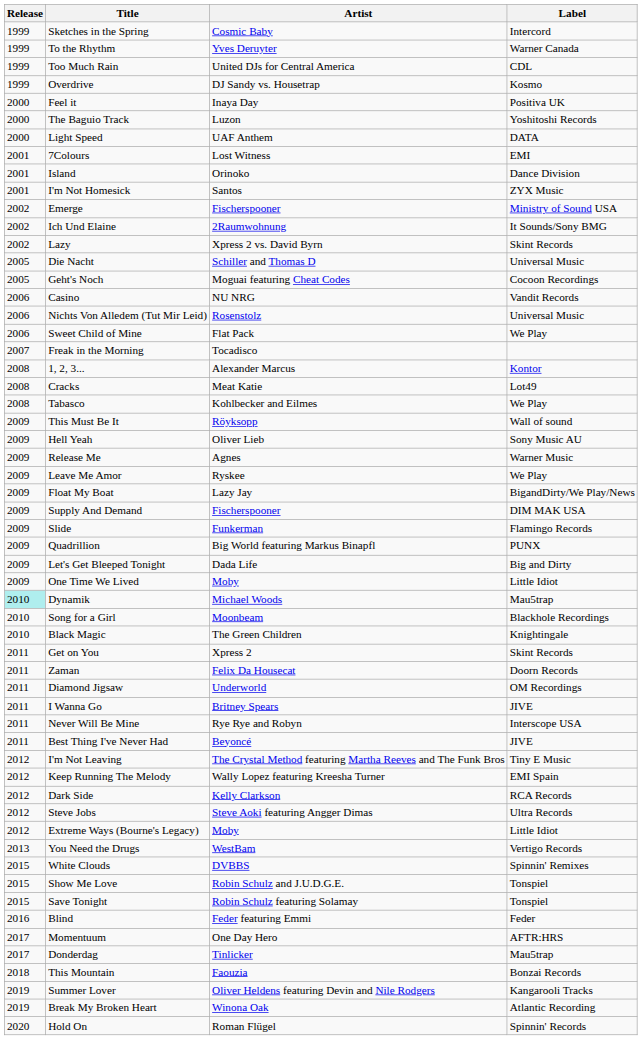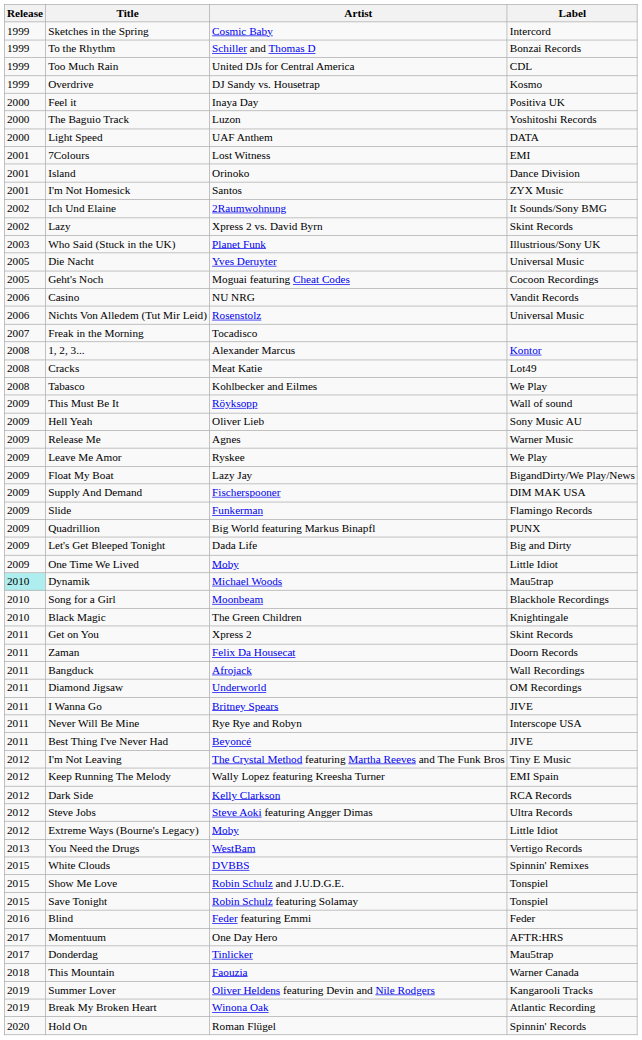 <table class="wikitable">
 <tr>
 <th>Release</th>
 <th>Title</th>
 <th>Artist</th>
 <th>Label</th>
 </tr>
 <tr>
 <td>1999</td>
 <td>Sketches in the Spring</td>
 <td><a href='#'>Cosmic Baby</a></td>
 <td>Intercord</td>
 </tr>
 <tr>
 <td>1999</td>
 <td>To the Rhythm</td>
-<td><a href='#'>Yves Deruyter</a></td>
-<td>Warner Canada</td>
+<td><a href='#'>Schiller</a> and <a href='#'>Thomas D</a></td>
+<td>Bonzai Records</td>
 </tr>
 <tr>
 <td>1999</td>
 <td>Too Much Rain</td>
 <td>United DJs for Central America</td>
 <td>CDL</td>
 </tr>
 <tr>
 <td>1999</td>
 <td>Overdrive</td>
 <td>DJ Sandy vs. Housetrap</td>
 <td>Kosmo</td>
 </tr>
 <tr>
 <td>2000</td>
 <td>Feel it</td>
 <td>Inaya Day</td>
 <td>Positiva UK</td>
 </tr>
 <tr>
 <td>2000</td>
 <td>The Baguio Track</td>
 <td>Luzon</td>
 <td>Yoshitoshi Records</td>
 </tr>
 <tr>
 <td>2000</td>
 <td>Light Speed</td>
 <td>UAF Anthem</td>
 <td>DATA</td>
 </tr>
 <tr>
 <td>2001</td>
 <td>7Colours</td>
 <td>Lost Witness</td>
 <td>EMI</td>
 </tr>
 <tr>
 <td>2001</td>
 <td>Island</td>
 <td>Orinoko</td>
 <td>Dance Division</td>
 </tr>
 <tr>
 <td>2001</td>
 <td>I'm Not Homesick</td>
 <td>Santos</td>
 <td>ZYX Music</td>
 </tr>
 <tr>
 <td>2002</td>
-<td>Emerge</td>
-<td><a href='#'>Fischerspooner</a></td>
-<td><a href='#'>Ministry of Sound</a> USA</td>
-</tr>
-<tr>
-<td>2002</td>
 <td>Ich Und Elaine</td>
 <td><a href='#'>2Raumwohnung</a></td>
 <td>It Sounds/Sony BMG</td>
 </tr>
 <tr>
 <td>2002</td>
 <td>Lazy</td>
 <td>Xpress 2 vs. David Byrn</td>
 <td>Skint Records</td>
 </tr>
 <tr>
+<td>2003</td>
+<td>Who Said (Stuck in the UK)</td>
+<td><a href='#'>Planet Funk</a></td>
+<td>Illustrious/Sony UK</td>
+</tr>
+<tr>
 <td>2005</td>
 <td>Die Nacht</td>
-<td><a href='#'>Schiller</a> and <a href='#'>Thomas D</a></td>
+<td><a href='#'>Yves Deruyter</a></td>
 <td>Universal Music</td>
 </tr>
 <tr>
 <td>2005</td>
 <td>Geht's Noch</td>
 <td>Moguai featuring <a href='#'>Cheat Codes</a></td>
 <td>Cocoon Recordings</td>
 </tr>
 <tr>
 <td>2006</td>
 <td>Casino</td>
 <td>NU NRG</td>
 <td>Vandit Records</td>
 </tr>
 <tr>
 <td>2006</td>
 <td>Nichts Von Alledem (Tut Mir Leid)</td>
 <td><a href='#'>Rosenstolz</a></td>
 <td>Universal Music</td>
-</tr>
-<tr>
-<td>2006</td>
-<td>Sweet Child of Mine</td>
-<td>Flat Pack</td>
-<td>We Play</td>
 </tr>
 <tr>
 <td>2007</td>
 <td>Freak in the Morning</td>
 <td>Tocadisco</td>
 <td></td>
 </tr>
 <tr>
 <td>2008</td>
 <td>1, 2, 3...</td>
 <td>Alexander Marcus</td>
 <td><a href='#'>Kontor</a></td>
 </tr>
 <tr>
 <td>2008</td>
 <td>Cracks</td>
 <td>Meat Katie</td>
 <td>Lot49</td>
 </tr>
 <tr>
 <td>2008</td>
 <td>Tabasco</td>
 <td>Kohlbecker and Eilmes</td>
 <td>We Play</td>
 </tr>
 <tr>
 <td>2009</td>
 <td>This Must Be It</td>
 <td><a href='#'>Röyksopp</a></td>
 <td>Wall of sound</td>
 </tr>
 <tr>
 <td>2009</td>
 <td>Hell Yeah</td>
 <td>Oliver Lieb</td>
 <td>Sony Music AU</td>
 </tr>
 <tr>
 <td>2009</td>
 <td>Release Me</td>
 <td>Agnes</td>
 <td>Warner Music</td>
 </tr>
 <tr>
 <td>2009</td>
 <td>Leave Me Amor</td>
 <td>Ryskee</td>
 <td>We Play</td>
 </tr>
 <tr>
 <td>2009</td>
 <td>Float My Boat</td>
 <td>Lazy Jay</td>
 <td>BigandDirty/We Play/News</td>
 </tr>
 <tr>
 <td>2009</td>
 <td>Supply And Demand</td>
 <td><a href='#'>Fischerspooner</a></td>
 <td>DIM MAK USA</td>
 </tr>
 <tr>
 <td>2009</td>
 <td>Slide</td>
 <td><a href='#'>Funkerman</a></td>
 <td>Flamingo Records</td>
 </tr>
 <tr>
 <td>2009</td>
 <td>Quadrillion</td>
 <td>Big World featuring Markus Binapfl</td>
 <td>PUNX</td>
 </tr>
 <tr>
 <td>2009</td>
 <td>Let's Get Bleeped Tonight</td>
 <td>Dada Life</td>
 <td>Big and Dirty</td>
 </tr>
 <tr>
 <td>2009</td>
 <td>One Time We Lived</td>
 <td><a href='#'>Moby</a></td>
 <td>Little Idiot</td>
 </tr>
 <tr>
 <td style="background: paleturquoise;">2010</td>
 <td>Dynamik</td>
 <td><a href='#'>Michael Woods</a></td>
 <td>Mau5trap</td>
 </tr>
 <tr>
 <td>2010</td>
 <td>Song for a Girl</td>
 <td><a href='#'>Moonbeam</a></td>
 <td>Blackhole Recordings</td>
 </tr>
 <tr>
 <td>2010</td>
 <td>Black Magic</td>
 <td>The Green Children</td>
 <td>Knightingale</td>
 </tr>
 <tr>
 <td>2011</td>
 <td>Get on You</td>
 <td>Xpress 2</td>
 <td>Skint Records</td>
 </tr>
 <tr>
 <td>2011</td>
 <td>Zaman</td>
 <td><a href='#'>Felix Da Housecat</a></td>
 <td>Doorn Records</td>
 </tr>
 <tr>
 <td>2011</td>
+<td>Bangduck</td>
+<td><a href='#'>Afrojack</a></td>
+<td>Wall Recordings</td>
+</tr>
+<tr>
+<td>2011</td>
 <td>Diamond Jigsaw</td>
 <td><a href='#'>Underworld</a></td>
 <td>OM Recordings</td>
 </tr>
 <tr>
 <td>2011</td>
 <td>I Wanna Go</td>
 <td><a href='#'>Britney Spears</a></td>
 <td>JIVE</td>
 </tr>
 <tr>
 <td>2011</td>
 <td>Never Will Be Mine</td>
 <td>Rye Rye and Robyn</td>
 <td>Interscope USA</td>
 </tr>
 <tr>
 <td>2011</td>
 <td>Best Thing I've Never Had</td>
 <td><a href='#'>Beyoncé</a></td>
 <td>JIVE</td>
 </tr>
 <tr>
 <td>2012</td>
 <td>I'm Not Leaving</td>
 <td><a href='#'>The Crystal Method</a> featuring <a href='#'>Martha Reeves</a> and The Funk Bros</td>
 <td>Tiny E Music</td>
 </tr>
 <tr>
 <td>2012</td>
 <td>Keep Running The Melody</td>
 <td>Wally Lopez featuring Kreesha Turner</td>
 <td>EMI Spain</td>
 </tr>
 <tr>
 <td>2012</td>
 <td>Dark Side</td>
 <td><a href='#'>Kelly Clarkson</a></td>
 <td>RCA Records</td>
 </tr>
 <tr>
 <td>2012</td>
 <td>Steve Jobs</td>
 <td><a href='#'>Steve Aoki</a> featuring Angger Dimas</td>
 <td>Ultra Records</td>
 </tr>
 <tr>
 <td>2012</td>
 <td>Extreme Ways (Bourne's Legacy)</td>
 <td><a href='#'>Moby</a></td>
 <td>Little Idiot</td>
 </tr>
 <tr>
 <td>2013</td>
 <td>You Need the Drugs</td>
 <td><a href='#'>WestBam</a></td>
 <td>Vertigo Records</td>
 </tr>
 <tr>
 <td>2015</td>
 <td>White Clouds</td>
 <td><a href='#'>DVBBS</a></td>
 <td>Spinnin' Remixes</td>
 </tr>
 <tr>
 <td>2015</td>
 <td>Show Me Love</td>
 <td><a href='#'>Robin Schulz</a> and J.U.D.G.E.</td>
 <td>Tonspiel</td>
 </tr>
 <tr>
 <td>2015</td>
 <td>Save Tonight</td>
 <td><a href='#'>Robin Schulz</a> featuring Solamay</td>
 <td>Tonspiel</td>
 </tr>
 <tr>
 <td>2016</td>
 <td>Blind</td>
 <td><a href='#'>Feder</a> featuring Emmi</td>
 <td>Feder</td>
 </tr>
 <tr>
 <td>2017</td>
 <td>Momentuum</td>
 <td>One Day Hero</td>
 <td>AFTR:HRS</td>
 </tr>
 <tr>
 <td>2017</td>
 <td>Donderdag</td>
 <td><a href='#'>Tinlicker</a></td>
 <td>Mau5trap</td>
 </tr>
 <tr>
 <td>2018</td>
 <td>This Mountain</td>
 <td><a href='#'>Faouzia</a></td>
-<td>Bonzai Records</td>
+<td>Warner Canada</td>
 </tr>
 <tr>
 <td>2019</td>
 <td>Summer Lover</td>
 <td><a href='#'>Oliver Heldens</a> featuring Devin and <a href='#'>Nile Rodgers</a></td>
 <td>Kangarooli Tracks</td>
 </tr>
 <tr>
 <td>2019</td>
 <td>Break My Broken Heart</td>
 <td><a href='#'>Winona Oak</a></td>
 <td>Atlantic Recording</td>
 </tr>
 <tr>
 <td>2020</td>
 <td>Hold On</td>
 <td>Roman Flügel</td>
 <td>Spinnin' Records</td>
 </tr>
 </table>
